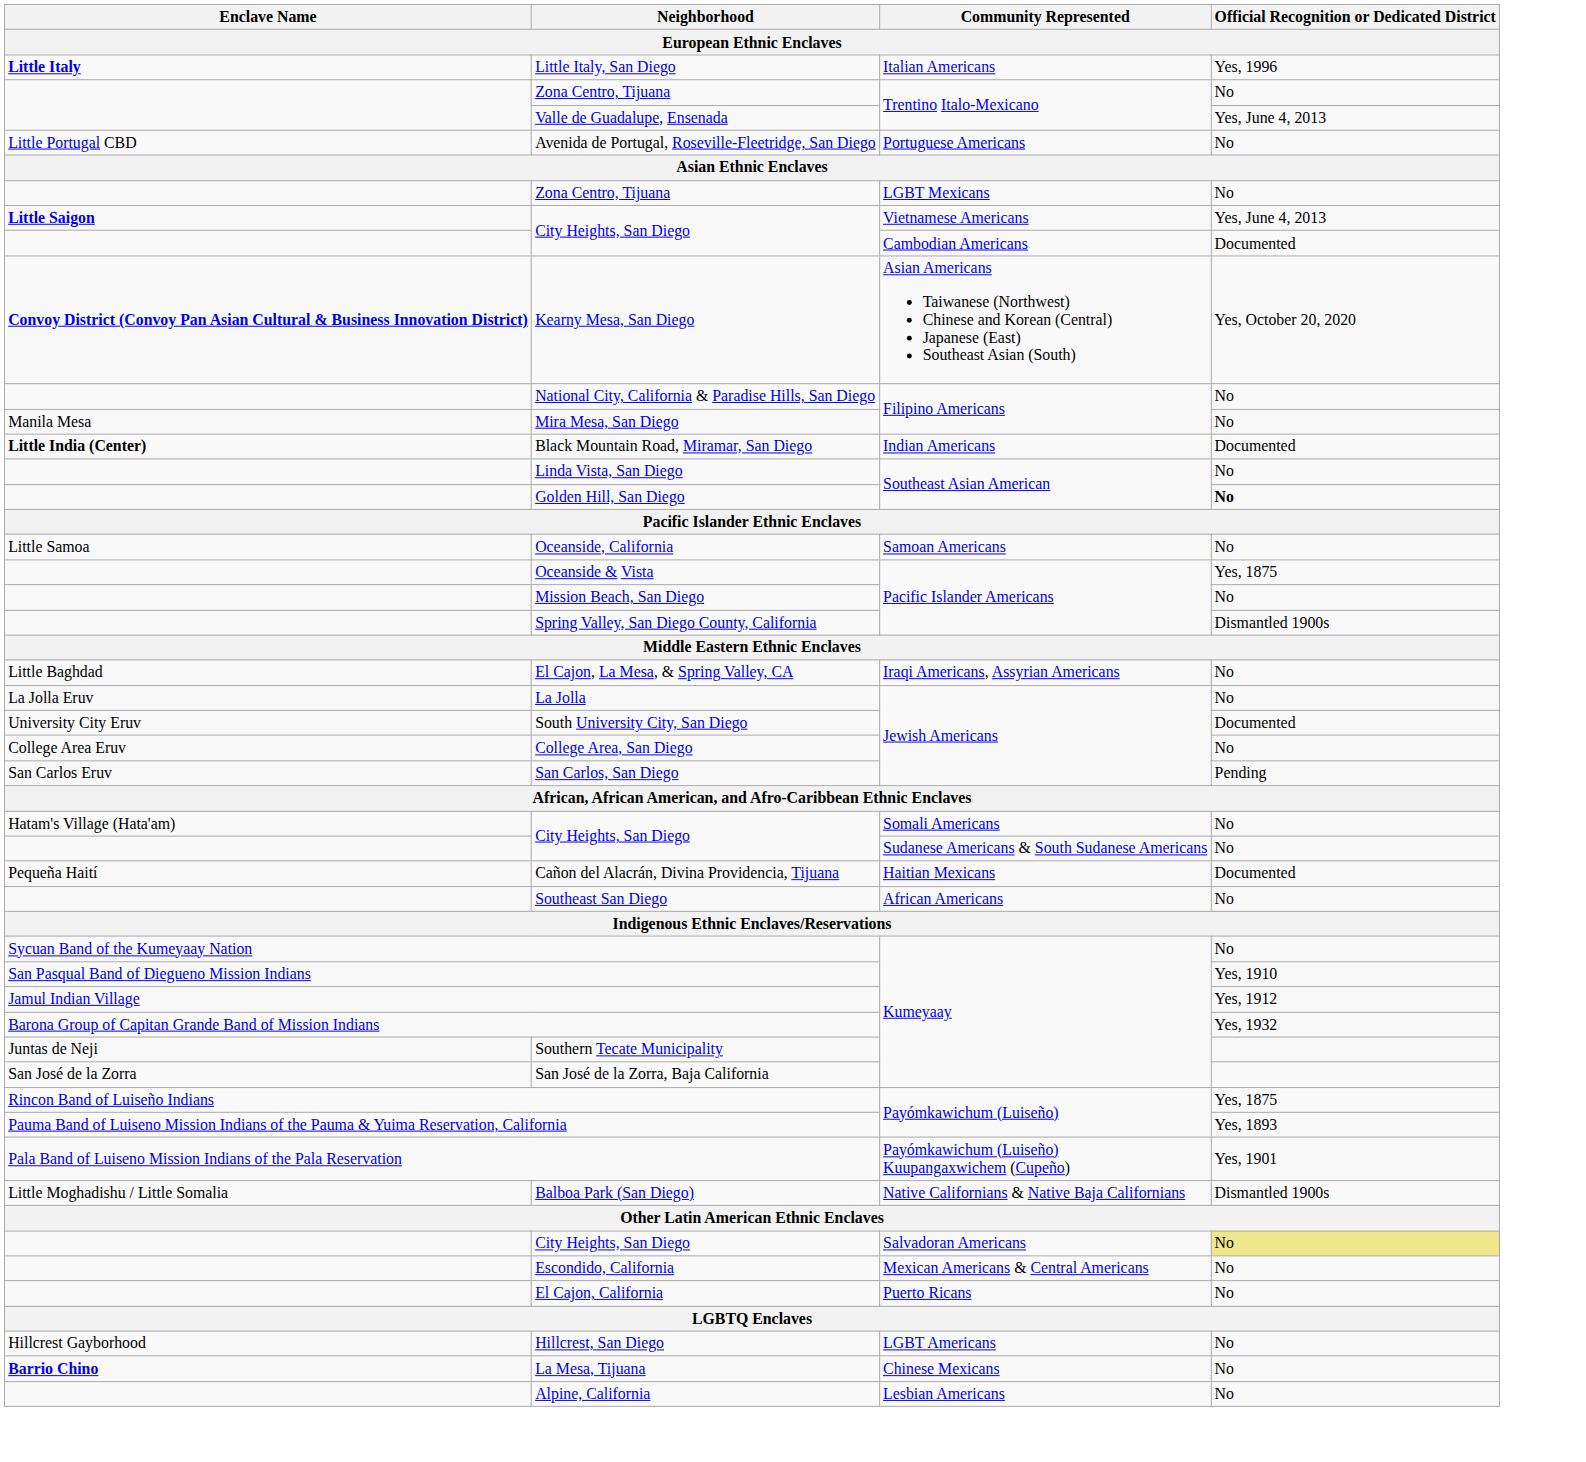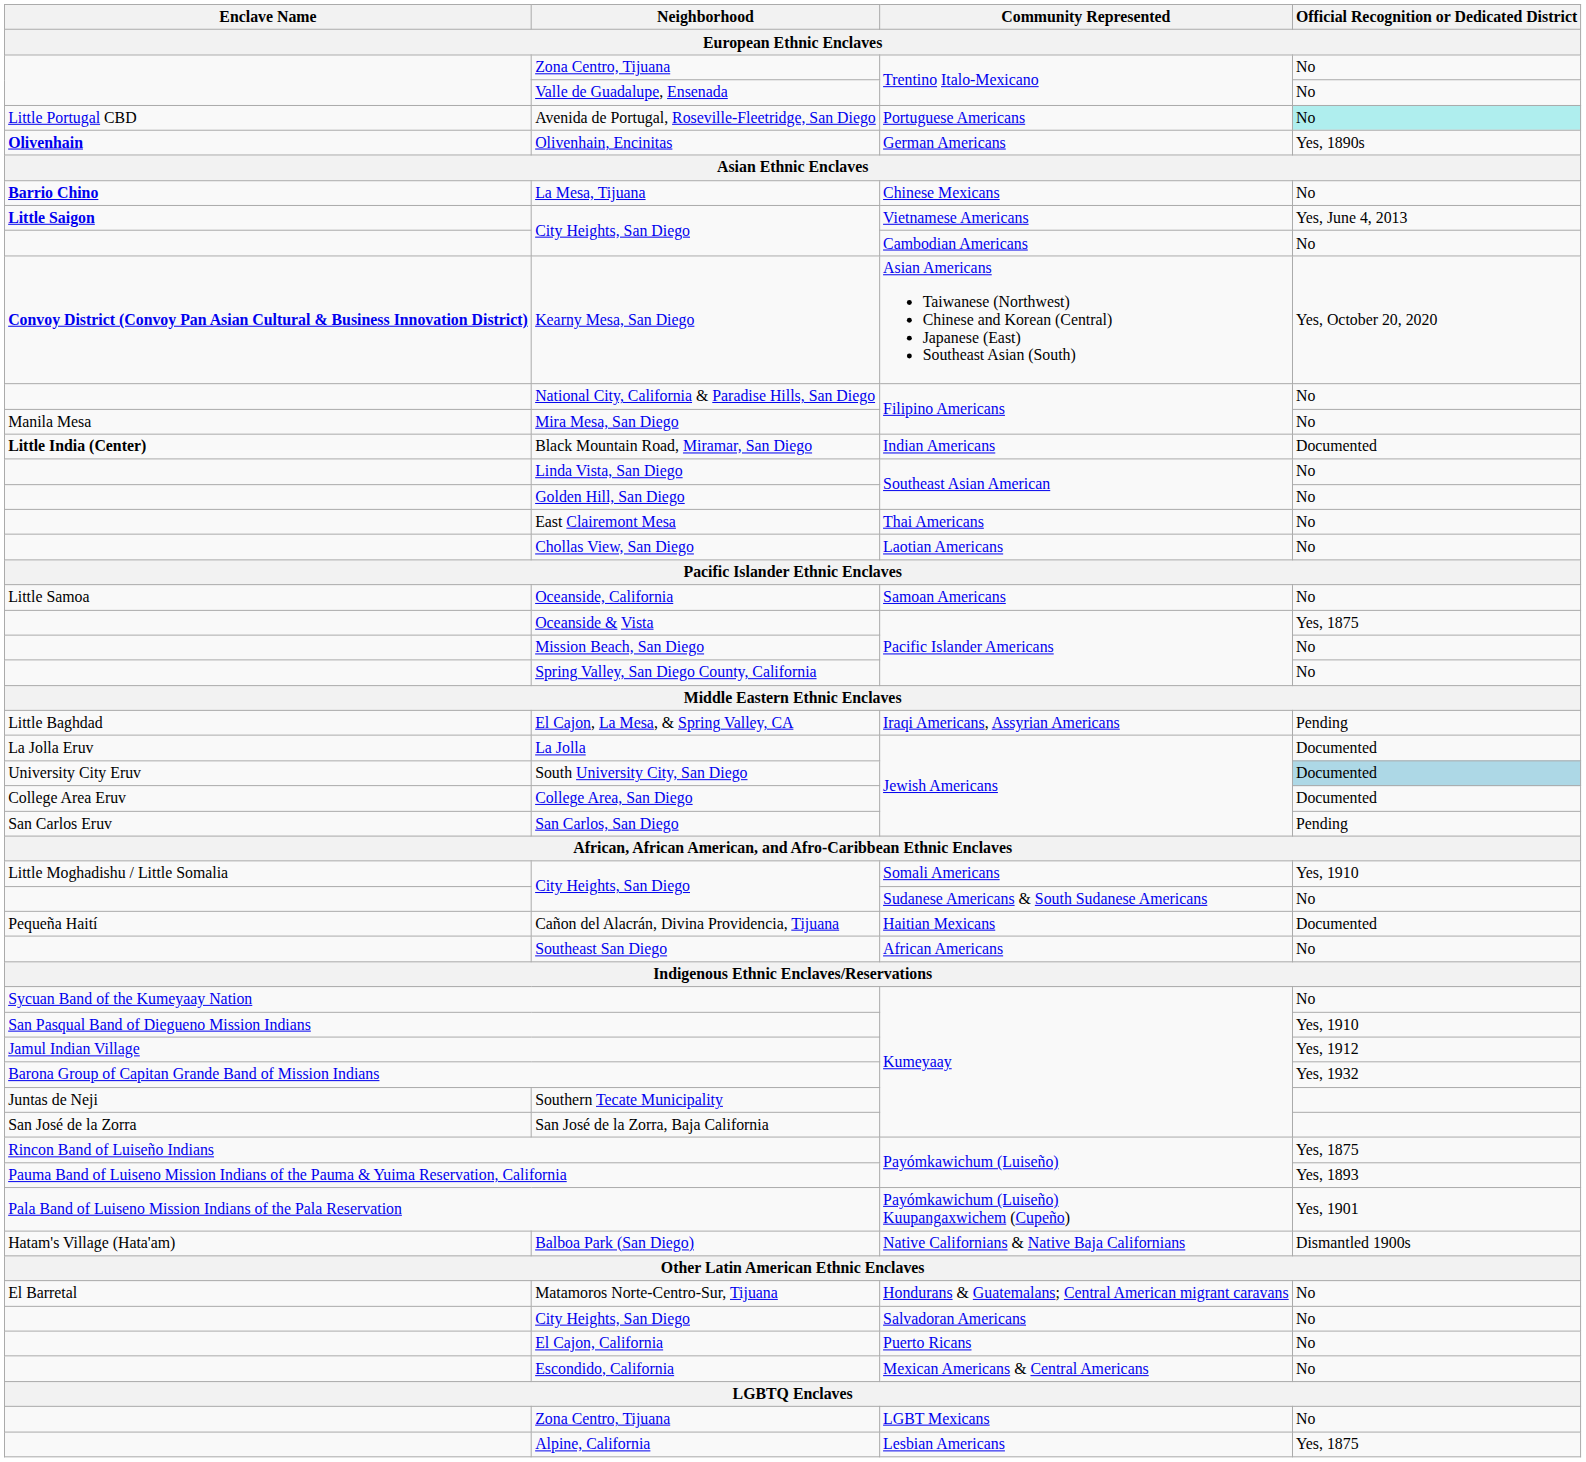 <table class="wikitable">
 <tr>
 <th>Enclave Name</th>
 <th>Neighborhood</th>
 <th>Community Represented</th>
 <th>Official Recognition or Dedicated District</th>
 </tr>
 <tr>
 <th colspan="4">European Ethnic Enclaves</th>
 </tr>
 <tr>
-<td><a href='#'><strong>Little Italy</strong></a></td>
-<td><a href='#'>Little Italy, San Diego</a></td>
-<td><a href='#'>Italian Americans</a></td>
-<td>Yes, 1996</td>
-</tr>
-<tr>
 <td rowspan="2"></td>
 <td><a href='#'>Zona Centro, Tijuana</a></td>
 <td rowspan="2"><a href='#'>Trentino</a> <a href='#'>Italo-Mexicano</a></td>
 <td>No</td>
 </tr>
 <tr>
 <td><a href='#'>Valle de Guadalupe</a>, <a href='#'>Ensenada</a></td>
-<td>Yes, June 4, 2013</td>
+<td>No</td>
 </tr>
 <tr>
 <td><a href='#'>Little Portugal</a> CBD</td>
 <td>Avenida de Portugal, <a href='#'>Roseville-Fleetridge, San Diego</a></td>
 <td><a href='#'>Portuguese Americans</a></td>
-<td>No</td>
+<td style="background: paleturquoise;">No</td>
+</tr>
+<tr>
+<td><a href='#'><strong>Olivenhain</strong></a></td>
+<td><a href='#'>Olivenhain, Encinitas</a></td>
+<td><a href='#'>German Americans</a></td>
+<td>Yes, 1890s</td>
 </tr>
 <tr>
 <th colspan="4">Asian Ethnic Enclaves</th>
 </tr>
 <tr>
-<td></td>
-<td><a href='#'>Zona Centro, Tijuana</a></td>
-<td><a href='#'>LGBT Mexicans</a></td>
+<td><strong><a href='#'>Barrio Chino</a></strong></td>
+<td><a href='#'>La Mesa, Tijuana</a></td>
+<td><a href='#'>Chinese Mexicans</a></td>
 <td>No</td>
 </tr>
 <tr>
 <td><strong><a href='#'>Little Saigon</a></strong></td>
 <td rowspan="2"><a href='#'>City Heights, San Diego</a></td>
 <td><a href='#'>Vietnamese Americans</a></td>
 <td>Yes, June 4, 2013</td>
 </tr>
 <tr>
 <td></td>
 <td><a href='#'>Cambodian Americans</a></td>
-<td>Documented</td>
+<td>No</td>
 </tr>
 <tr>
 <td><strong><a href='#'>Convoy District (Convoy Pan Asian Cultural & Business Innovation District)</a></strong></td>
 <td><a href='#'>Kearny Mesa, San Diego</a></td>
 <td><a href='#'>Asian Americans</a><br><ul><li>Taiwanese (Northwest)</li><li>Chinese and Korean (Central)</li><li>Japanese (East)</li><li>Southeast Asian (South)</li></ul></td>
 <td>Yes, October 20, 2020</td>
 </tr>
 <tr>
 <td></td>
 <td><a href='#'>National City, California</a> & <a href='#'>Paradise Hills, San Diego</a></td>
 <td rowspan="2"><a href='#'>Filipino Americans</a></td>
 <td>No</td>
 </tr>
 <tr>
 <td>Manila Mesa</td>
 <td><a href='#'>Mira Mesa, San Diego</a></td>
 <td>No</td>
 </tr>
 <tr>
 <td><strong>Little India (Center)</strong></td>
 <td>Black Mountain Road, <a href='#'>Miramar, San Diego</a></td>
 <td><a href='#'>Indian Americans</a></td>
 <td>Documented</td>
 </tr>
 <tr>
 <td></td>
 <td><a href='#'>Linda Vista, San Diego</a></td>
 <td rowspan="2"><a href='#'>Southeast Asian American</a></td>
 <td>No</td>
 </tr>
 <tr>
 <td></td>
 <td><a href='#'>Golden Hill, San Diego</a></td>
-<td><strong>No</strong></td>
+<td>No</td>
+</tr>
+<tr>
+<td></td>
+<td>East <a href='#'>Clairemont Mesa</a></td>
+<td><a href='#'>Thai Americans</a></td>
+<td>No</td>
+</tr>
+<tr>
+<td></td>
+<td><a href='#'>Chollas View, San Diego</a></td>
+<td><a href='#'>Laotian Americans</a></td>
+<td>No</td>
 </tr>
 <tr>
 <th colspan="4">Pacific Islander Ethnic Enclaves</th>
 </tr>
 <tr>
 <td>Little Samoa</td>
 <td><a href='#'>Oceanside, California</a></td>
 <td><a href='#'>Samoan Americans</a></td>
 <td>No</td>
 </tr>
 <tr>
 <td></td>
 <td><a href='#'>Oceanside &</a> <a href='#'>Vista</a></td>
 <td rowspan="3"><a href='#'>Pacific Islander Americans</a></td>
 <td>Yes, 1875</td>
 </tr>
 <tr>
 <td></td>
 <td><a href='#'>Mission Beach, San Diego</a></td>
 <td>No</td>
 </tr>
 <tr>
 <td></td>
 <td><a href='#'>Spring Valley, San Diego County, California</a></td>
-<td>Dismantled 1900s</td>
+<td>No</td>
 </tr>
 <tr>
 <th colspan="4">Middle Eastern Ethnic Enclaves</th>
 </tr>
 <tr>
 <td>Little Baghdad</td>
 <td><a href='#'>El Cajon</a>, <a href='#'>La Mesa</a>, & <a href='#'>Spring Valley, CA</a></td>
 <td><a href='#'>Iraqi Americans</a>, <a href='#'>Assyrian Americans</a></td>
-<td>No</td>
+<td>Pending</td>
 </tr>
 <tr>
 <td>La Jolla Eruv</td>
 <td><a href='#'>La Jolla</a></td>
 <td rowspan="4"><a href='#'>Jewish Americans</a></td>
-<td>No</td>
+<td>Documented</td>
 </tr>
 <tr>
 <td>University City Eruv</td>
 <td>South <a href='#'>University City, San Diego</a></td>
-<td>Documented</td>
+<td style="background: lightblue;">Documented</td>
 </tr>
 <tr>
 <td>College Area Eruv</td>
 <td><a href='#'>College Area, San Diego</a></td>
-<td>No</td>
+<td>Documented</td>
 </tr>
 <tr>
 <td>San Carlos Eruv</td>
 <td><a href='#'>San Carlos, San Diego</a></td>
 <td>Pending</td>
 </tr>
 <tr>
 <th colspan="4">African, African American, and Afro-Caribbean Ethnic Enclaves</th>
 </tr>
 <tr>
-<td>Hatam's Village (Hata'am)</td>
+<td>Little Moghadishu / Little Somalia</td>
 <td rowspan="2"><a href='#'>City Heights, San Diego</a></td>
 <td><a href='#'>Somali Americans</a></td>
-<td>No</td>
+<td>Yes, 1910</td>
 </tr>
 <tr>
 <td></td>
 <td><a href='#'>Sudanese Americans</a> & <a href='#'>South Sudanese Americans</a></td>
 <td>No</td>
 </tr>
 <tr>
 <td>Pequeña Haití</td>
 <td>Cañon del Alacrán, Divina Providencia, <a href='#'>Tijuana</a></td>
 <td><a href='#'>Haitian Mexicans</a></td>
 <td>Documented</td>
 </tr>
 <tr>
 <td></td>
 <td><a href='#'>Southeast San Diego</a></td>
 <td><a href='#'>African Americans</a></td>
 <td>No</td>
 </tr>
 <tr>
 <th colspan="4">Indigenous Ethnic Enclaves/Reservations</th>
 </tr>
 <tr>
 <td colspan="2"><a href='#'>Sycuan Band of the Kumeyaay Nation</a></td>
 <td rowspan="6"><a href='#'>Kumeyaay</a></td>
 <td>No</td>
 </tr>
 <tr>
 <td colspan="2"><a href='#'>San Pasqual Band of Diegueno Mission Indians</a></td>
 <td>Yes, 1910</td>
 </tr>
 <tr>
 <td colspan="2"><a href='#'>Jamul Indian Village</a></td>
 <td>Yes, 1912</td>
 </tr>
 <tr>
 <td colspan="2"><a href='#'>Barona Group of Capitan Grande Band of Mission Indians</a></td>
 <td>Yes, 1932</td>
 </tr>
 <tr>
 <td>Juntas de Neji</td>
 <td>Southern <a href='#'>Tecate Municipality</a></td>
 <td></td>
 </tr>
 <tr>
 <td>San José de la Zorra</td>
 <td>San José de la Zorra, Baja California</td>
 <td></td>
 </tr>
 <tr>
 <td colspan="2"><a href='#'>Rincon Band of Luiseño Indians</a></td>
 <td rowspan="2"><a href='#'>Payómkawichum (Luiseño)</a></td>
 <td>Yes, 1875</td>
 </tr>
 <tr>
 <td colspan="2"><a href='#'>Pauma Band of Luiseno Mission Indians of the Pauma & Yuima Reservation, California</a></td>
 <td>Yes, 1893</td>
 </tr>
 <tr>
 <td colspan="2"><a href='#'>Pala Band of Luiseno Mission Indians of the Pala Reservation</a></td>
 <td><a href='#'>Payómkawichum (Luiseño)</a><br><a href='#'>Kuupangaxwichem</a> (<a href='#'>Cupeño</a>)</td>
 <td>Yes, 1901</td>
 </tr>
 <tr>
-<td>Little Moghadishu / Little Somalia</td>
+<td>Hatam's Village (Hata'am)</td>
 <td><a href='#'>Balboa Park (San Diego)</a></td>
 <td><a href='#'>Native Californians</a> & <a href='#'>Native Baja Californians</a></td>
 <td>Dismantled 1900s</td>
 </tr>
 <tr>
 <th colspan="4">Other Latin American Ethnic Enclaves</th>
 </tr>
 <tr>
+<td>El Barretal</td>
+<td>Matamoros Norte-Centro-Sur, <a href='#'>Tijuana</a></td>
+<td><a href='#'>Hondurans</a> & <a href='#'>Guatemalans</a>; <a href='#'>Central American migrant caravans</a></td>
+<td>No</td>
+</tr>
+<tr>
 <td></td>
 <td><a href='#'>City Heights, San Diego</a></td>
 <td><a href='#'>Salvadoran Americans</a></td>
-<td style="background: khaki;">No</td>
-</tr>
-<tr>
-<td></td>
-<td><a href='#'>Escondido, California</a></td>
-<td><a href='#'>Mexican Americans</a> & <a href='#'>Central Americans</a></td>
 <td>No</td>
 </tr>
 <tr>
 <td></td>
 <td><a href='#'>El Cajon, California</a></td>
 <td><a href='#'>Puerto Ricans</a></td>
 <td>No</td>
 </tr>
 <tr>
+<td></td>
+<td><a href='#'>Escondido, California</a></td>
+<td><a href='#'>Mexican Americans</a> & <a href='#'>Central Americans</a></td>
+<td>No</td>
+</tr>
+<tr>
 <th colspan="4">LGBTQ Enclaves</th>
 </tr>
 <tr>
-<td>Hillcrest Gayborhood</td>
-<td><a href='#'>Hillcrest, San Diego</a></td>
-<td><a href='#'>LGBT Americans</a></td>
-<td>No</td>
-</tr>
-<tr>
-<td><strong><a href='#'>Barrio Chino</a></strong></td>
-<td><a href='#'>La Mesa, Tijuana</a></td>
-<td><a href='#'>Chinese Mexicans</a></td>
+<td></td>
+<td><a href='#'>Zona Centro, Tijuana</a></td>
+<td><a href='#'>LGBT Mexicans</a></td>
 <td>No</td>
 </tr>
 <tr>
 <td></td>
 <td><a href='#'>Alpine, California</a></td>
 <td><a href='#'>Lesbian Americans</a></td>
-<td>No</td>
+<td>Yes, 1875</td>
 </tr>
 </table>
